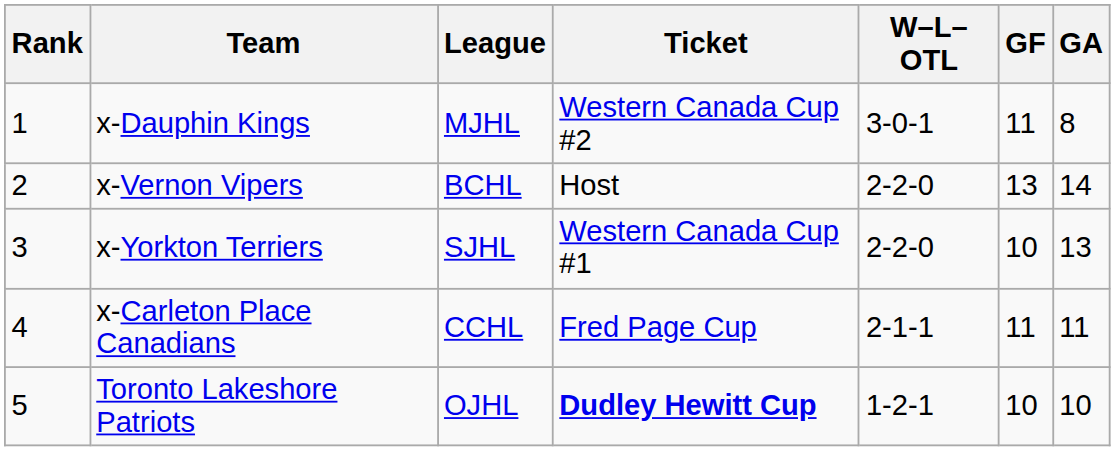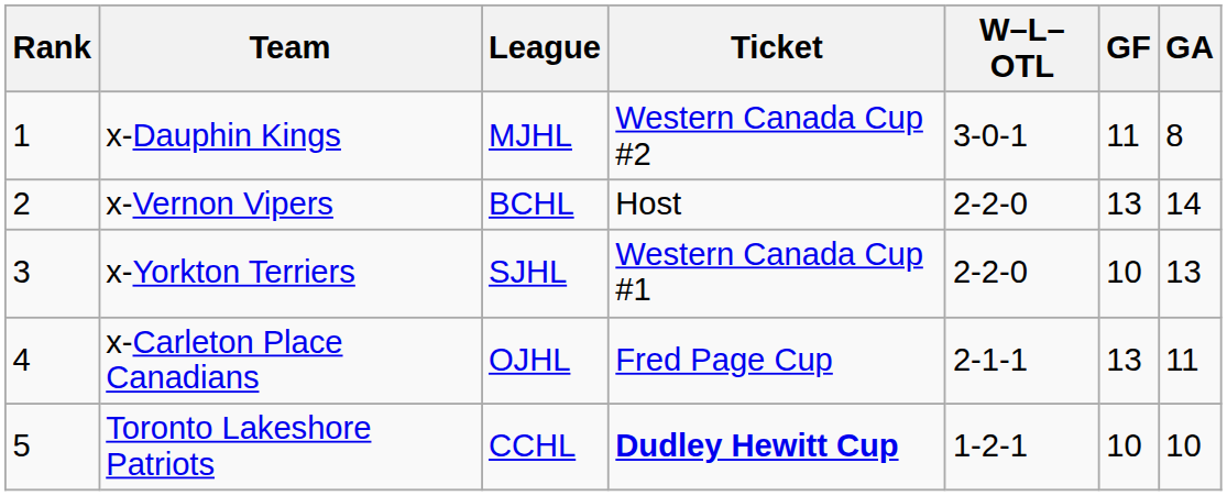 <table class="wikitable">
 <tr>
 <th>Rank</th>
 <th>Team</th>
 <th>League</th>
 <th>Ticket</th>
 <th>W–L–OTL</th>
 <th>GF</th>
 <th>GA</th>
 </tr>
 <tr>
 <td>1</td>
 <td>x-<a href='#'>Dauphin Kings</a></td>
 <td><a href='#'>MJHL</a></td>
 <td><a href='#'>Western Canada Cup</a> #2</td>
 <td>3-0-1</td>
 <td>11</td>
 <td>8</td>
 </tr>
 <tr>
 <td>2</td>
 <td>x-<a href='#'>Vernon Vipers</a></td>
 <td><a href='#'>BCHL</a></td>
 <td>Host</td>
 <td>2-2-0</td>
 <td>13</td>
 <td>14</td>
 </tr>
 <tr>
 <td>3</td>
 <td>x-<a href='#'>Yorkton Terriers</a></td>
 <td><a href='#'>SJHL</a></td>
 <td><a href='#'>Western Canada Cup</a> #1</td>
 <td>2-2-0</td>
 <td>10</td>
 <td>13</td>
 </tr>
 <tr>
 <td>4</td>
 <td>x-<a href='#'>Carleton Place Canadians</a></td>
-<td><a href='#'>CCHL</a></td>
+<td><a href='#'>OJHL</a></td>
 <td><a href='#'>Fred Page Cup</a></td>
 <td>2-1-1</td>
-<td>11</td>
+<td>13</td>
 <td>11</td>
 </tr>
 <tr>
 <td>5</td>
 <td><a href='#'>Toronto Lakeshore Patriots</a></td>
-<td><a href='#'>OJHL</a></td>
+<td><a href='#'>CCHL</a></td>
 <td><strong><a href='#'>Dudley Hewitt Cup</a></strong></td>
 <td>1-2-1</td>
 <td>10</td>
 <td>10</td>
 </tr>
 </table>
